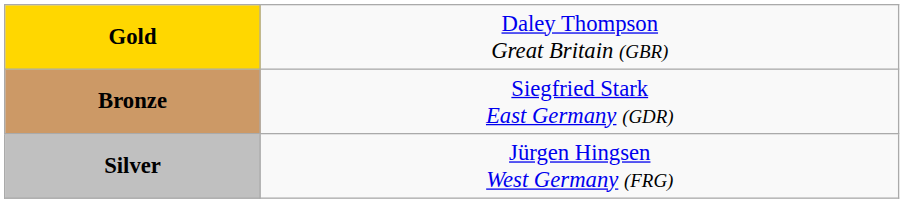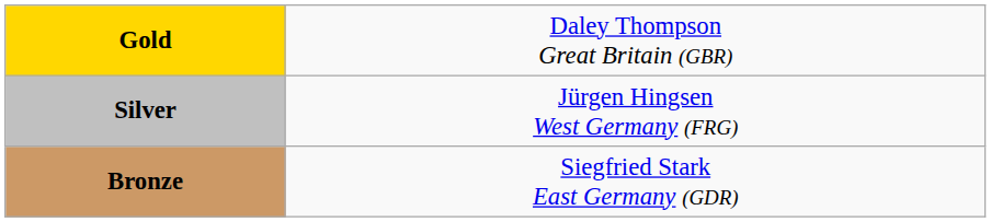 <table class="wikitable" style=" text-align:center; font-size:110%;" width="35%">
 <tr>
 <td bgcolor="gold"><strong>Gold</strong></td>
 <td> <a href='#'>Daley Thompson</a><br><em>Great Britain <small>(GBR)</small></em></td>
 </tr>
 <tr>
+<td bgcolor="silver"><strong>Silver</strong></td>
+<td> <a href='#'>Jürgen Hingsen</a><br><em><a href='#'>West Germany</a> <small>(FRG)</small></em></td>
+</tr>
+<tr>
 <td bgcolor="CC9966"><strong>Bronze</strong></td>
 <td> <a href='#'>Siegfried Stark</a><br><em><a href='#'>East Germany</a> <small>(GDR)</small></em></td>
 </tr>
-<tr>
-<td bgcolor="silver"><strong>Silver</strong></td>
-<td> <a href='#'>Jürgen Hingsen</a><br><em><a href='#'>West Germany</a> <small>(FRG)</small></em></td>
-</tr>
 </table>
